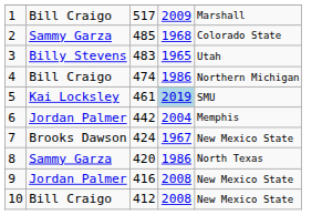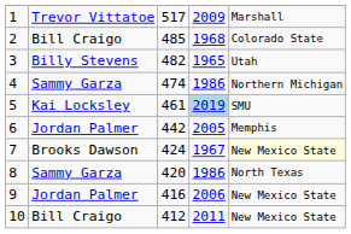 <table class="wikitable">
 <tr>
 </tr>
 <tr>
 <td>1</td>
-<td>Bill Craigo</td>
+<td><a href='#'>Trevor Vittatoe</a></td>
 <td><abbr>517</abbr></td>
 <td><a href='#'>2009</a></td>
 <td style="font-size:80%;">Marshall</td>
 </tr>
 <tr>
 <td>2</td>
-<td><a href='#'>Sammy Garza</a></td>
+<td>Bill Craigo</td>
 <td><abbr>485</abbr></td>
 <td><a href='#'>1968</a></td>
 <td style="font-size:80%;">Colorado State</td>
 </tr>
 <tr>
 <td>3</td>
 <td><a href='#'>Billy Stevens</a></td>
-<td><abbr>483</abbr></td>
+<td><abbr>482</abbr></td>
 <td><a href='#'>1965</a></td>
 <td style="font-size:80%;">Utah</td>
 </tr>
 <tr>
 <td>4</td>
-<td>Bill Craigo</td>
+<td><a href='#'>Sammy Garza</a></td>
 <td><abbr>474</abbr></td>
 <td><a href='#'>1986</a></td>
 <td style="font-size:80%;">Northern Michigan</td>
 </tr>
 <tr>
 <td>5</td>
 <td><a href='#'>Kai Locksley</a></td>
 <td><abbr>461</abbr></td>
 <td style="background: lightblue;"><a href='#'>2019</a></td>
 <td style="font-size:80%;">SMU</td>
 </tr>
 <tr>
 <td>6</td>
 <td><a href='#'>Jordan Palmer</a></td>
 <td><abbr>442</abbr></td>
-<td><a href='#'>2004</a></td>
+<td><a href='#'>2005</a></td>
 <td style="font-size:80%;">Memphis</td>
 </tr>
 <tr>
 <td>7</td>
 <td>Brooks Dawson</td>
 <td><abbr>424</abbr></td>
 <td><a href='#'>1967</a></td>
-<td style="font-size:80%;">New Mexico State</td>
+<td style="background: lightyellow; font-size:80%;">New Mexico State</td>
 </tr>
 <tr>
 <td>8</td>
 <td><a href='#'>Sammy Garza</a></td>
 <td><abbr>420</abbr></td>
 <td><a href='#'>1986</a></td>
 <td style="font-size:80%;">North Texas</td>
 </tr>
 <tr>
 <td>9</td>
 <td><a href='#'>Jordan Palmer</a></td>
 <td><abbr>416</abbr></td>
-<td><a href='#'>2008</a></td>
+<td><a href='#'>2006</a></td>
 <td style="font-size:80%;">New Mexico State</td>
 </tr>
 <tr>
 <td>10</td>
 <td>Bill Craigo</td>
 <td><abbr>412</abbr></td>
-<td><a href='#'>2008</a></td>
+<td><a href='#'>2011</a></td>
 <td style="font-size:80%;">New Mexico State</td>
 </tr>
 </table>
